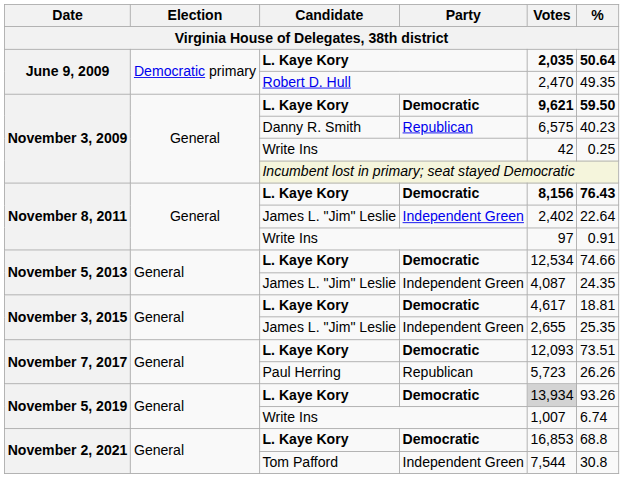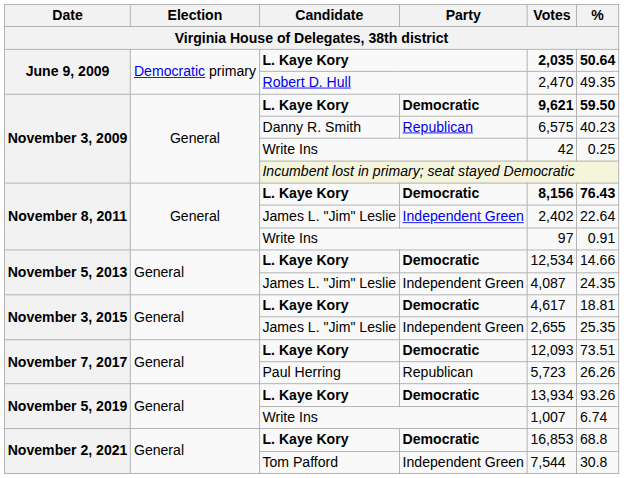 <table class="wikitable">
 <tr>
 <th>Date</th>
 <th>Election</th>
 <th>Candidate</th>
 <th>Party</th>
 <th>Votes</th>
 <th>%</th>
 </tr>
 <tr>
 <th colspan="6">Virginia House of Delegates, 38th district</th>
 </tr>
 <tr>
 <th rowspan="2">June 9, 2009</th>
 <td rowspan="2" align="center" ><a href='#'>Democratic</a> primary</td>
 <td colspan="2"><strong>L. Kaye Kory</strong></td>
 <td align="right"><strong>2,035</strong></td>
 <td align="right"><strong>50.64</strong></td>
 </tr>
 <tr>
 <td colspan="2"><a href='#'>Robert D. Hull</a></td>
 <td align="right">2,470</td>
 <td align="right">49.35</td>
 </tr>
 <tr>
 <th rowspan="4">November 3, 2009</th>
 <td rowspan="4" align="center">General</td>
 <td><strong>L. Kaye Kory</strong></td>
 <td><strong>Democratic</strong></td>
 <td align="right"><strong>9,621</strong></td>
 <td align="right"><strong>59.50</strong></td>
 </tr>
 <tr>
 <td>Danny R. Smith</td>
 <td><a href='#'>Republican</a></td>
 <td align="right">6,575</td>
 <td align="right">40.23</td>
 </tr>
 <tr>
 <td colspan="2">Write Ins</td>
 <td align="right">42</td>
 <td align="right">0.25</td>
 </tr>
 <tr>
 <td colspan="4" style="background:Beige"><em>Incumbent lost in primary; seat stayed Democratic</em></td>
 </tr>
 <tr>
 <th rowspan="3">November 8, 2011</th>
 <td rowspan="3" align="center">General</td>
 <td><strong>L. Kaye Kory</strong></td>
 <td><strong>Democratic</strong></td>
 <td align="right"><strong>8,156</strong></td>
 <td align="right"><strong>76.43</strong></td>
 </tr>
 <tr>
 <td>James L. "Jim" Leslie</td>
 <td><a href='#'>Independent Green</a></td>
 <td align="right">2,402</td>
 <td align="right">22.64</td>
 </tr>
 <tr>
 <td colspan="2">Write Ins</td>
 <td align="right">97</td>
 <td align="right">0.91</td>
 </tr>
 <tr>
 <th rowspan="2">November 5, 2013</th>
 <td rowspan="2">General</td>
 <td><strong>L. Kaye Kory</strong></td>
 <td><strong>Democratic</strong></td>
 <td>12,534</td>
-<td>74.66</td>
+<td>14.66</td>
 </tr>
 <tr>
 <td>James L. "Jim" Leslie</td>
 <td>Independent Green</td>
 <td>4,087</td>
 <td>24.35</td>
 </tr>
 <tr>
 <th rowspan="2">November 3, 2015</th>
 <td rowspan="2">General</td>
 <td><strong>L. Kaye Kory</strong></td>
 <td><strong>Democratic</strong></td>
 <td>4,617</td>
 <td>18.81</td>
 </tr>
 <tr>
 <td>James L. "Jim" Leslie</td>
 <td>Independent Green</td>
 <td>2,655</td>
 <td>25.35</td>
 </tr>
 <tr>
 <th rowspan="2">November 7, 2017</th>
 <td rowspan="2">General</td>
 <td><strong>L. Kaye Kory</strong></td>
 <td><strong>Democratic</strong></td>
 <td>12,093</td>
 <td>73.51</td>
 </tr>
 <tr>
 <td>Paul Herring</td>
 <td>Republican</td>
 <td>5,723</td>
 <td>26.26</td>
 </tr>
 <tr>
 <th rowspan="2">November 5, 2019</th>
 <td rowspan="2">General</td>
 <td><strong>L. Kaye Kory</strong></td>
 <td><strong>Democratic</strong></td>
-<td style="background: lightgrey;">13,934</td>
+<td>13,934</td>
 <td>93.26</td>
 </tr>
 <tr>
 <td colspan="2">Write Ins</td>
 <td>1,007</td>
 <td>6.74</td>
 </tr>
 <tr>
 <th rowspan="2">November 2, 2021</th>
 <td rowspan="2">General</td>
 <td><strong>L. Kaye Kory</strong></td>
 <td><strong>Democratic</strong></td>
 <td>16,853</td>
 <td>68.8</td>
 </tr>
 <tr>
 <td>Tom Pafford</td>
 <td>Independent Green</td>
 <td>7,544</td>
 <td>30.8</td>
 </tr>
 </table>
